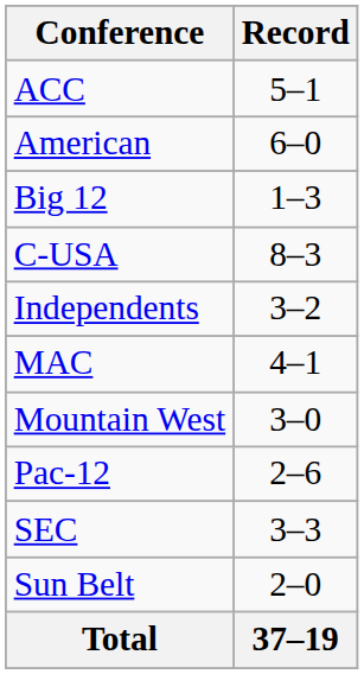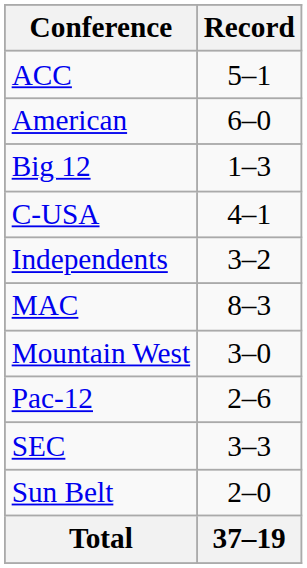 <table class="wikitable">
 <tr>
 <th>Conference</th>
 <th>Record</th>
 </tr>
 <tr>
 <td><a href='#'>ACC</a></td>
 <td align=center>5–1</td>
 </tr>
 <tr>
 <td><a href='#'>American</a></td>
 <td align=center>6–0</td>
 </tr>
 <tr>
 <td><a href='#'>Big 12</a></td>
 <td align=center>1–3</td>
 </tr>
 <tr>
 <td><a href='#'>C-USA</a></td>
-<td align=center>8–3</td>
+<td align=center>4–1</td>
 </tr>
 <tr>
 <td><a href='#'>Independents</a></td>
 <td align=center>3–2</td>
 </tr>
 <tr>
 <td><a href='#'>MAC</a></td>
-<td align=center>4–1</td>
+<td align=center>8–3</td>
 </tr>
 <tr>
 <td><a href='#'>Mountain West</a></td>
 <td align=center>3–0</td>
 </tr>
 <tr>
 <td><a href='#'>Pac-12</a></td>
 <td align=center>2–6</td>
 </tr>
 <tr>
 <td><a href='#'>SEC</a></td>
 <td align=center>3–3</td>
 </tr>
 <tr>
 <td><a href='#'>Sun Belt</a></td>
 <td align=center>2–0</td>
 </tr>
 <tr>
 <th>Total</th>
 <th>37–19</th>
 </tr>
 </table>
